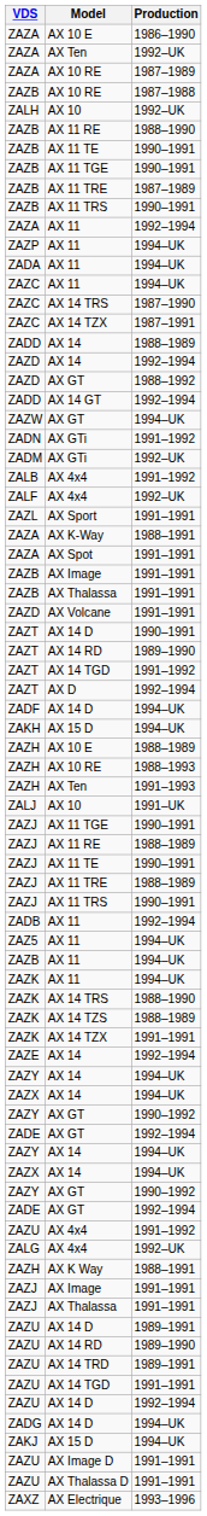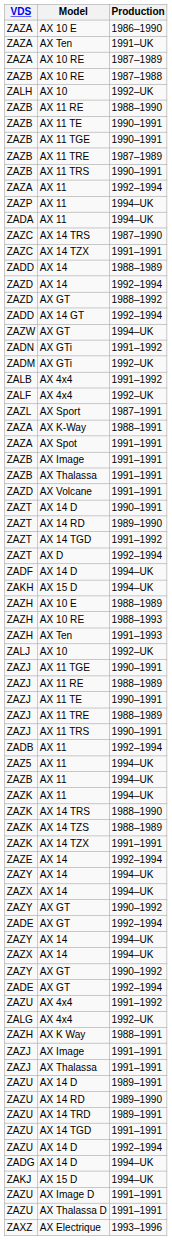 <table class="wikitable sortable">
 <tr>
 <th><a href='#'>VDS</a></th>
 <th>Model</th>
 <th>Production</th>
 </tr>
 <tr align=left>
 <td>ZAZA</td>
 <td>AX 10 E</td>
 <td>1986–1990</td>
 </tr>
 <tr align=left>
 <td>ZAZA</td>
 <td>AX Ten</td>
-<td>1992–UK</td>
+<td>1991–UK</td>
 </tr>
 <tr align=left>
 <td>ZAZA</td>
 <td>AX 10 RE</td>
 <td>1987–1989</td>
 </tr>
 <tr align=left>
 <td>ZAZB</td>
 <td>AX 10 RE</td>
 <td>1987–1988</td>
 </tr>
 <tr align=left>
 <td>ZALH</td>
 <td>AX 10</td>
 <td>1992–UK</td>
 </tr>
 <tr align=left>
 <td>ZAZB</td>
 <td>AX 11 RE</td>
 <td>1988–1990</td>
 </tr>
 <tr align=left>
 <td>ZAZB</td>
 <td>AX 11 TE</td>
 <td>1990–1991</td>
 </tr>
 <tr align=left>
 <td>ZAZB</td>
 <td>AX 11 TGE</td>
 <td>1990–1991</td>
 </tr>
 <tr align=left>
 <td>ZAZB</td>
 <td>AX 11 TRE</td>
 <td>1987–1989</td>
 </tr>
 <tr align=left>
 <td>ZAZB</td>
 <td>AX 11 TRS</td>
 <td>1990–1991</td>
 </tr>
 <tr align=left>
 <td>ZAZA</td>
 <td>AX 11</td>
 <td>1992–1994</td>
 </tr>
 <tr align=left>
 <td>ZAZP</td>
 <td>AX 11</td>
 <td>1994–UK</td>
 </tr>
 <tr align=left>
 <td>ZADA</td>
 <td>AX 11</td>
 <td>1994–UK</td>
 </tr>
 <tr align=left>
 <td>ZAZC</td>
-<td>AX 11</td>
-<td>1994–UK</td>
-</tr>
-<tr align=left>
-<td>ZAZC</td>
 <td>AX 14 TRS</td>
 <td>1987–1990</td>
 </tr>
 <tr align=left>
 <td>ZAZC</td>
 <td>AX 14 TZX</td>
-<td>1987–1991</td>
+<td>1991–1991</td>
 </tr>
 <tr align=left>
 <td>ZADD</td>
 <td>AX 14</td>
 <td>1988–1989</td>
 </tr>
 <tr align=left>
 <td>ZAZD</td>
 <td>AX 14</td>
 <td>1992–1994</td>
 </tr>
 <tr align=left>
 <td>ZAZD</td>
 <td>AX GT</td>
 <td>1988–1992</td>
 </tr>
 <tr align=left>
 <td>ZADD</td>
 <td>AX 14 GT</td>
 <td>1992–1994</td>
 </tr>
 <tr align=left>
 <td>ZAZW</td>
 <td>AX GT</td>
 <td>1994–UK</td>
 </tr>
 <tr align=left>
 <td>ZADN</td>
 <td>AX GTi</td>
 <td>1991–1992</td>
 </tr>
 <tr align=left>
 <td>ZADM</td>
 <td>AX GTi</td>
 <td>1992–UK</td>
 </tr>
 <tr align=left>
 <td>ZALB</td>
 <td>AX 4x4</td>
 <td>1991–1992</td>
 </tr>
 <tr align=left>
 <td>ZALF</td>
 <td>AX 4x4</td>
 <td>1992–UK</td>
 </tr>
 <tr align=left>
 <td>ZAZL</td>
 <td>AX Sport</td>
-<td>1991–1991</td>
+<td>1987–1991</td>
 </tr>
 <tr align=left>
 <td>ZAZA</td>
 <td>AX K-Way</td>
 <td>1988–1991</td>
 </tr>
 <tr align=left>
 <td>ZAZA</td>
 <td>AX Spot</td>
 <td>1991–1991</td>
 </tr>
 <tr align=left>
 <td>ZAZB</td>
 <td>AX Image</td>
 <td>1991–1991</td>
 </tr>
 <tr align=left>
 <td>ZAZB</td>
 <td>AX Thalassa</td>
 <td>1991–1991</td>
 </tr>
 <tr align=left>
 <td>ZAZD</td>
 <td>AX Volcane</td>
 <td>1991–1991</td>
 </tr>
 <tr align=left>
 <td>ZAZT</td>
 <td>AX 14 D</td>
 <td>1990–1991</td>
 </tr>
 <tr align=left>
 <td>ZAZT</td>
 <td>AX 14 RD</td>
 <td>1989–1990</td>
 </tr>
 <tr align=left>
 <td>ZAZT</td>
 <td>AX 14 TGD</td>
 <td>1991–1992</td>
 </tr>
 <tr align=left>
 <td>ZAZT</td>
 <td>AX D</td>
 <td>1992–1994</td>
 </tr>
 <tr align=left>
 <td>ZADF</td>
 <td>AX 14 D</td>
 <td>1994–UK</td>
 </tr>
 <tr align=left>
 <td>ZAKH</td>
 <td>AX 15 D</td>
 <td>1994–UK</td>
 </tr>
 <tr align=left>
 <td>ZAZH</td>
 <td>AX 10 E</td>
 <td>1988–1989</td>
 </tr>
 <tr align=left>
 <td>ZAZH</td>
 <td>AX 10 RE</td>
 <td>1988–1993</td>
 </tr>
 <tr align=left>
 <td>ZAZH</td>
 <td>AX Ten</td>
 <td>1991–1993</td>
 </tr>
 <tr align=left>
 <td>ZALJ</td>
 <td>AX 10</td>
-<td>1991–UK</td>
+<td>1992–UK</td>
 </tr>
 <tr align=left>
 <td>ZAZJ</td>
 <td>AX 11 TGE</td>
 <td>1990–1991</td>
 </tr>
 <tr align=left>
 <td>ZAZJ</td>
 <td>AX 11 RE</td>
 <td>1988–1989</td>
 </tr>
 <tr align=left>
 <td>ZAZJ</td>
 <td>AX 11 TE</td>
 <td>1990–1991</td>
 </tr>
 <tr align=left>
 <td>ZAZJ</td>
 <td>AX 11 TRE</td>
 <td>1988–1989</td>
 </tr>
 <tr align=left>
 <td>ZAZJ</td>
 <td>AX 11 TRS</td>
 <td>1990–1991</td>
 </tr>
 <tr align=left>
 <td>ZADB</td>
 <td>AX 11</td>
 <td>1992–1994</td>
 </tr>
 <tr align=left>
 <td>ZAZ5</td>
 <td>AX 11</td>
 <td>1994–UK</td>
 </tr>
 <tr align=left>
 <td>ZAZB</td>
 <td>AX 11</td>
 <td>1994–UK</td>
 </tr>
 <tr align=left>
 <td>ZAZK</td>
 <td>AX 11</td>
 <td>1994–UK</td>
 </tr>
 <tr align=left>
 <td>ZAZK</td>
 <td>AX 14 TRS</td>
 <td>1988–1990</td>
 </tr>
 <tr align=left>
 <td>ZAZK</td>
 <td>AX 14 TZS</td>
 <td>1988–1989</td>
 </tr>
 <tr align=left>
 <td>ZAZK</td>
 <td>AX 14 TZX</td>
 <td>1991–1991</td>
 </tr>
 <tr align=left>
 <td>ZAZE</td>
 <td>AX 14</td>
 <td>1992–1994</td>
 </tr>
 <tr align=left>
 <td>ZAZY</td>
 <td>AX 14</td>
 <td>1994–UK</td>
 </tr>
 <tr align=left>
 <td>ZAZX</td>
 <td>AX 14</td>
 <td>1994–UK</td>
 </tr>
 <tr align=left>
 <td>ZAZY</td>
 <td>AX GT</td>
 <td>1990–1992</td>
 </tr>
 <tr align=left>
 <td>ZADE</td>
 <td>AX GT</td>
 <td>1992–1994</td>
 </tr>
 <tr align=left>
 <td>ZAZY</td>
 <td>AX 14</td>
 <td>1994–UK</td>
 </tr>
 <tr align=left>
 <td>ZAZX</td>
 <td>AX 14</td>
 <td>1994–UK</td>
 </tr>
 <tr align=left>
 <td>ZAZY</td>
 <td>AX GT</td>
 <td>1990–1992</td>
 </tr>
 <tr align=left>
 <td>ZADE</td>
 <td>AX GT</td>
 <td>1992–1994</td>
 </tr>
 <tr align=left>
 <td>ZAZU</td>
 <td>AX 4x4</td>
 <td>1991–1992</td>
 </tr>
 <tr align=left>
 <td>ZALG</td>
 <td>AX 4x4</td>
 <td>1992–UK</td>
 </tr>
 <tr align=left>
 <td>ZAZH</td>
 <td>AX K Way</td>
 <td>1988–1991</td>
 </tr>
 <tr align=left>
 <td>ZAZJ</td>
 <td>AX Image</td>
 <td>1991–1991</td>
 </tr>
 <tr align=left>
 <td>ZAZJ</td>
 <td>AX Thalassa</td>
 <td>1991–1991</td>
 </tr>
 <tr align=left>
 <td>ZAZU</td>
 <td>AX 14 D</td>
 <td>1989–1991</td>
 </tr>
 <tr align=left>
 <td>ZAZU</td>
 <td>AX 14 RD</td>
 <td>1989–1990</td>
 </tr>
 <tr align=left>
 <td>ZAZU</td>
 <td>AX 14 TRD</td>
 <td>1989–1991</td>
 </tr>
 <tr align=left>
 <td>ZAZU</td>
 <td>AX 14 TGD</td>
 <td>1991–1991</td>
 </tr>
 <tr align=left>
 <td>ZAZU</td>
 <td>AX 14 D</td>
 <td>1992–1994</td>
 </tr>
 <tr align=left>
 <td>ZADG</td>
 <td>AX 14 D</td>
 <td>1994–UK</td>
 </tr>
 <tr align=left>
 <td>ZAKJ</td>
 <td>AX 15 D</td>
 <td>1994–UK</td>
 </tr>
 <tr align=left>
 <td>ZAZU</td>
 <td>AX Image D</td>
 <td>1991–1991</td>
 </tr>
 <tr align=left>
 <td>ZAZU</td>
 <td>AX Thalassa D</td>
 <td>1991–1991</td>
 </tr>
 <tr align=left>
 <td>ZAXZ</td>
 <td>AX Electrique</td>
 <td>1993–1996</td>
 </tr>
 </table>
